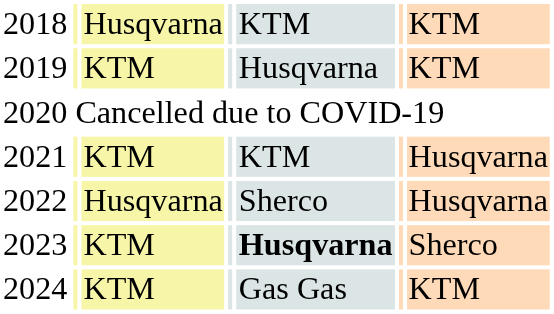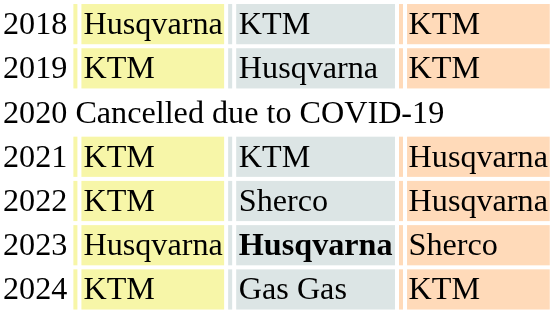 <table>
 <tr>
 <td>2018</td>
 <td style="background-color: #F7F6A8;"></td>
 <td style="background-color: #F7F6A8;">Husqvarna</td>
 <td style="background-color: #DCE5E5;"></td>
 <td style="background-color: #DCE5E5;">KTM</td>
 <td style="background-color: #FFDAB9;"></td>
 <td style="background-color: #FFDAB9;">KTM</td>
 </tr>
 <tr>
 <td>2019</td>
 <td style="background-color: #F7F6A8;"></td>
 <td style="background-color: #F7F6A8;">KTM</td>
 <td style="background-color: #DCE5E5;"></td>
 <td style="background-color: #DCE5E5;">Husqvarna</td>
 <td style="background-color: #FFDAB9;"></td>
 <td style="background-color: #FFDAB9;">KTM</td>
 </tr>
 <tr>
 <td>2020</td>
 <td colspan="6">Cancelled due to COVID-19</td>
 </tr>
 <tr>
 <td>2021</td>
 <td style="background-color: #F7F6A8;"></td>
 <td style="background-color: #F7F6A8;">KTM</td>
 <td style="background-color: #DCE5E5;"></td>
 <td style="background-color: #DCE5E5;">KTM</td>
 <td style="background-color: #FFDAB9;"></td>
 <td style="background-color: #FFDAB9;">Husqvarna</td>
 </tr>
 <tr>
 <td>2022</td>
 <td style="background-color: #F7F6A8;"></td>
-<td style="background-color: #F7F6A8;">Husqvarna</td>
+<td style="background-color: #F7F6A8;">KTM</td>
 <td style="background-color: #DCE5E5;"></td>
 <td style="background-color: #DCE5E5;">Sherco</td>
 <td style="background-color: #FFDAB9;"></td>
 <td style="background-color: #FFDAB9;">Husqvarna</td>
 </tr>
 <tr>
 <td>2023</td>
 <td style="background-color: #F7F6A8;"></td>
-<td style="background-color: #F7F6A8;">KTM</td>
+<td style="background-color: #F7F6A8;">Husqvarna</td>
 <td style="background-color: #DCE5E5;"></td>
 <td style="background-color: #DCE5E5;"><strong>Husqvarna</strong></td>
 <td style="background-color: #FFDAB9;"></td>
 <td style="background-color: #FFDAB9;">Sherco</td>
 </tr>
 <tr>
 <td>2024</td>
 <td style="background-color: #F7F6A8;"></td>
 <td style="background-color: #F7F6A8;">KTM</td>
 <td style="background-color: #DCE5E5;"></td>
 <td style="background-color: #DCE5E5;">Gas Gas</td>
 <td style="background-color: #FFDAB9;"></td>
 <td style="background-color: #FFDAB9;">KTM</td>
 </tr>
 </table>
